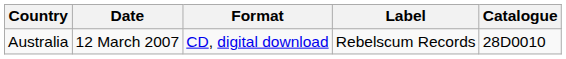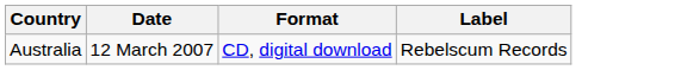 <table class="wikitable">
 <tr>
 <th>Country</th>
 <th>Date</th>
 <th>Format</th>
 <th>Label</th>
-<th>Catalogue</th>
 </tr>
 <tr>
 <td>Australia</td>
 <td>12 March 2007</td>
 <td><a href='#'>CD</a>, <a href='#'>digital download</a></td>
 <td>Rebelscum Records</td>
-<td>28D0010</td>
 </tr>
 </table>
